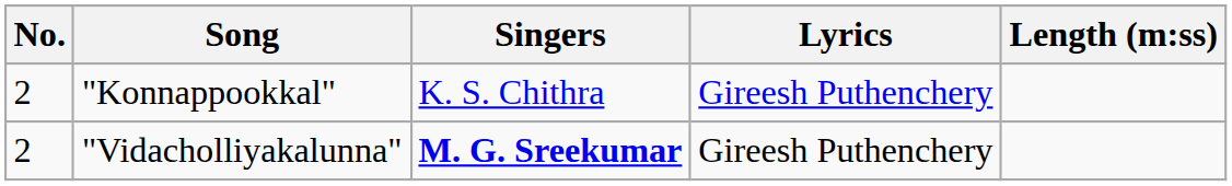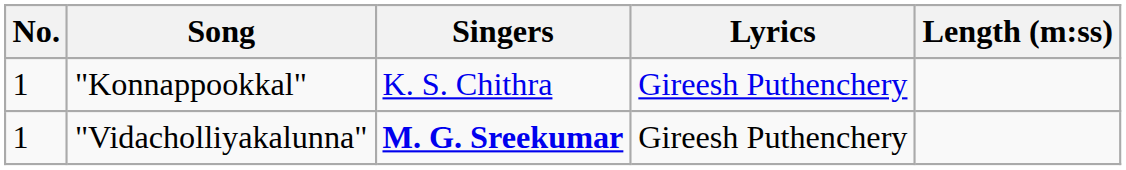 <table class="wikitable" style="font-size:95%;">
 <tr>
 <th>No.</th>
 <th>Song</th>
 <th>Singers</th>
 <th>Lyrics</th>
 <th>Length (m:ss)</th>
 </tr>
 <tr>
-<td>2</td>
+<td>1</td>
 <td>"Konnappookkal"</td>
 <td><a href='#'>K. S. Chithra</a></td>
 <td><a href='#'>Gireesh Puthenchery</a></td>
 <td></td>
 </tr>
 <tr>
-<td>2</td>
+<td>1</td>
 <td>"Vidacholliyakalunna"</td>
 <td><strong><a href='#'>M. G. Sreekumar</a></strong></td>
 <td>Gireesh Puthenchery</td>
 <td></td>
 </tr>
 </table>
